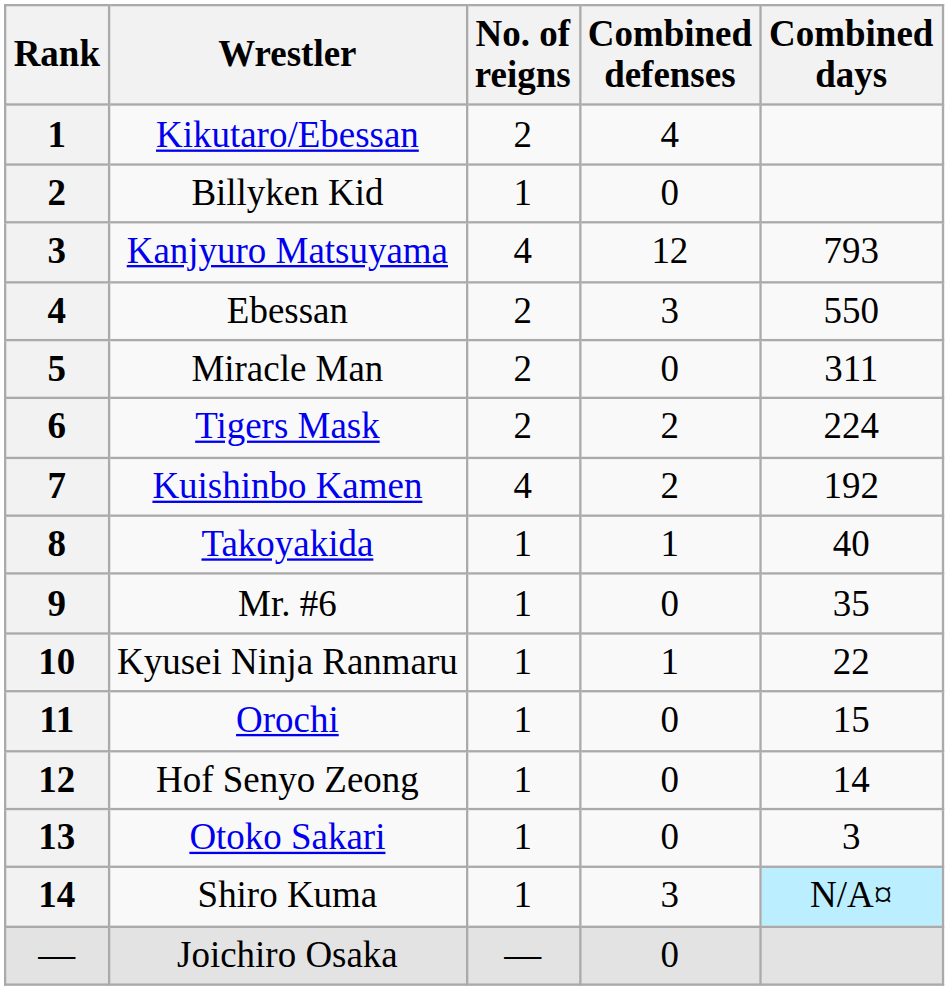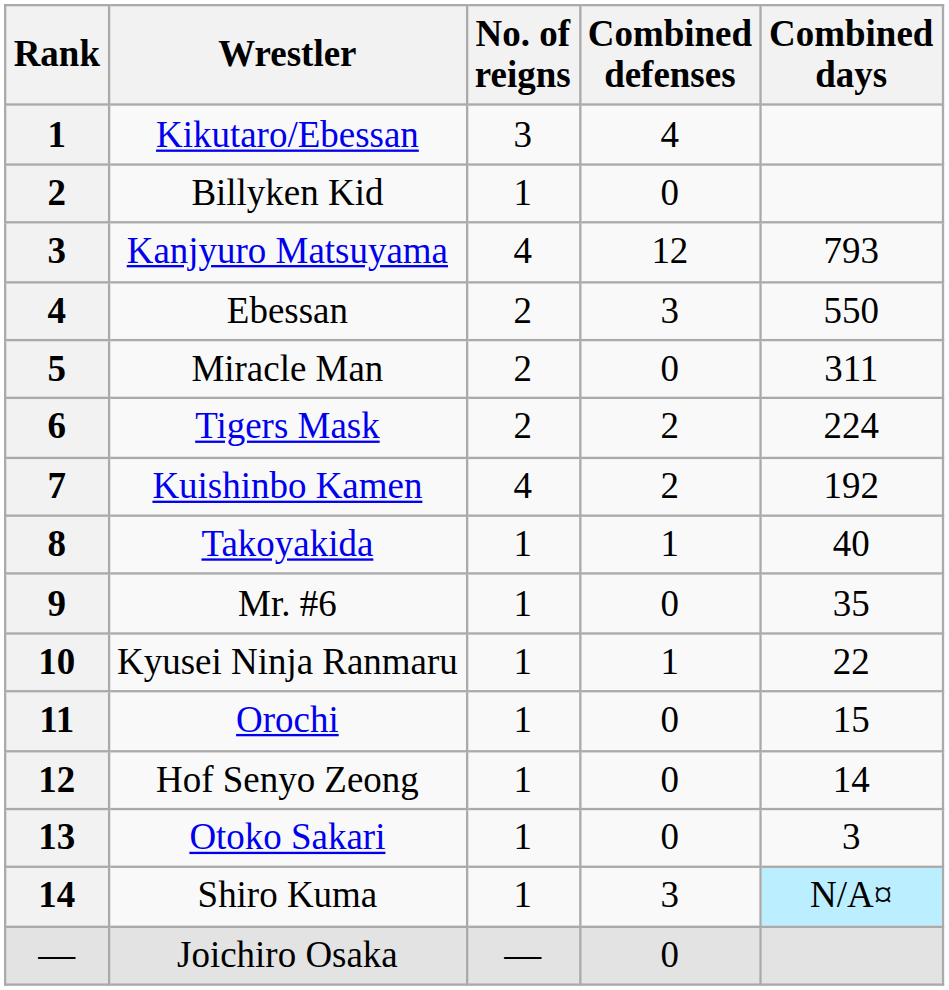 <table class="wikitable sortable" style="text-align: center">
 <tr>
 <th>Rank</th>
 <th>Wrestler</th>
 <th data-sort-type="number">No. of<br>reigns</th>
 <th data-sort-type="number">Combined<br>defenses</th>
 <th data-sort-type="number">Combined<br>days</th>
 </tr>
 <tr>
 <th>1</th>
 <td><a href='#'>Kikutaro/Ebessan </a></td>
-<td>2</td>
+<td>3</td>
 <td>4</td>
 <td></td>
 </tr>
 <tr>
 <th>2</th>
 <td>Billyken Kid</td>
 <td>1</td>
 <td>0</td>
 <td></td>
 </tr>
 <tr>
 <th>3</th>
 <td><a href='#'>Kanjyuro Matsuyama</a></td>
 <td>4</td>
 <td>12</td>
 <td>793</td>
 </tr>
 <tr>
 <th>4</th>
 <td>Ebessan </td>
 <td>2</td>
 <td>3</td>
 <td>550</td>
 </tr>
 <tr>
 <th>5</th>
 <td>Miracle Man</td>
 <td>2</td>
 <td>0</td>
 <td>311</td>
 </tr>
 <tr>
 <th>6</th>
 <td><a href='#'>Tigers Mask</a></td>
 <td>2</td>
 <td>2</td>
 <td>224</td>
 </tr>
 <tr>
 <th>7</th>
 <td><a href='#'>Kuishinbo Kamen</a></td>
 <td>4</td>
 <td>2</td>
 <td>192</td>
 </tr>
 <tr>
 <th>8</th>
 <td><a href='#'>Takoyakida</a></td>
 <td>1</td>
 <td>1</td>
 <td>40</td>
 </tr>
 <tr>
 <th>9</th>
 <td>Mr. #6</td>
 <td>1</td>
 <td>0</td>
 <td>35</td>
 </tr>
 <tr>
 <th>10</th>
 <td>Kyusei Ninja Ranmaru</td>
 <td>1</td>
 <td>1</td>
 <td>22</td>
 </tr>
 <tr>
 <th>11</th>
 <td><a href='#'>Orochi</a></td>
 <td>1</td>
 <td>0</td>
 <td>15</td>
 </tr>
 <tr>
 <th>12</th>
 <td>Hof Senyo Zeong</td>
 <td>1</td>
 <td>0</td>
 <td>14</td>
 </tr>
 <tr>
 <th>13</th>
 <td><a href='#'>Otoko Sakari</a></td>
 <td>1</td>
 <td>0</td>
 <td>3</td>
 </tr>
 <tr>
 <th scope=row>14</th>
 <td>Shiro Kuma</td>
 <td>1</td>
 <td>3</td>
 <td style="background-color:#bbeeff">N/A¤</td>
 </tr>
 <tr style="background:#e3e3e3;">
 <td>—</td>
 <td>Joichiro Osaka</td>
 <td>—</td>
 <td>0</td>
 <td></td>
 </tr>
 </table>
